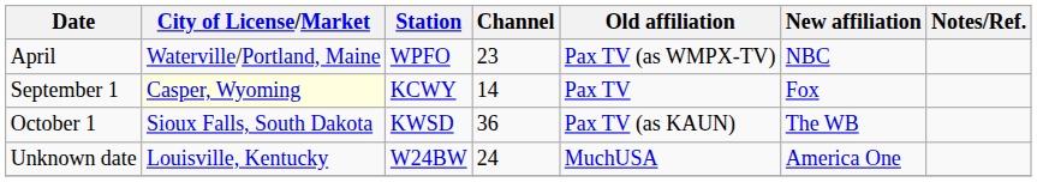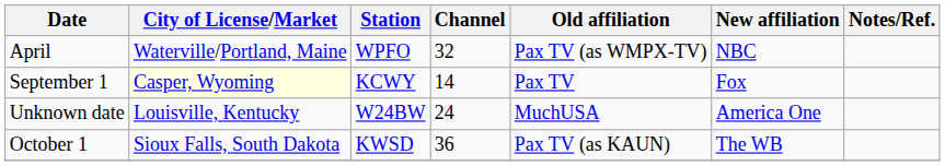 <table class="wikitable sortable">
 <tr>
 <th>Date</th>
 <th><a href='#'>City of License</a>/<a href='#'>Market</a></th>
 <th><a href='#'>Station</a></th>
 <th>Channel</th>
 <th>Old affiliation</th>
 <th>New affiliation</th>
 <th>Notes/Ref.</th>
 </tr>
 <tr>
 <td>April</td>
 <td><a href='#'>Waterville</a>/<a href='#'>Portland, Maine</a></td>
 <td><a href='#'>WPFO</a></td>
-<td>23</td>
+<td>32</td>
 <td><a href='#'>Pax TV</a> (as WMPX-TV)</td>
 <td><a href='#'>NBC</a></td>
 <td></td>
 </tr>
 <tr>
 <td>September 1</td>
 <td style="background: lightyellow;"><a href='#'>Casper, Wyoming</a></td>
 <td><a href='#'>KCWY</a></td>
 <td>14</td>
 <td><a href='#'>Pax TV</a></td>
 <td><a href='#'>Fox</a></td>
 <td></td>
 </tr>
 <tr>
+<td>Unknown date</td>
+<td><a href='#'>Louisville, Kentucky</a></td>
+<td><a href='#'>W24BW</a></td>
+<td>24</td>
+<td><a href='#'>MuchUSA</a></td>
+<td><a href='#'>America One</a></td>
+<td></td>
+</tr>
+<tr>
 <td>October 1</td>
 <td><a href='#'>Sioux Falls, South Dakota</a></td>
 <td><a href='#'>KWSD</a></td>
 <td>36</td>
 <td><a href='#'>Pax TV</a> (as KAUN)</td>
 <td><a href='#'>The WB</a></td>
 <td></td>
 </tr>
 <tr>
-<td>Unknown date</td>
-<td><a href='#'>Louisville, Kentucky</a></td>
-<td><a href='#'>W24BW</a></td>
-<td>24</td>
-<td><a href='#'>MuchUSA</a></td>
-<td><a href='#'>America One</a></td>
-<td></td>
-</tr>
-<tr>
 </tr>
 </table>
